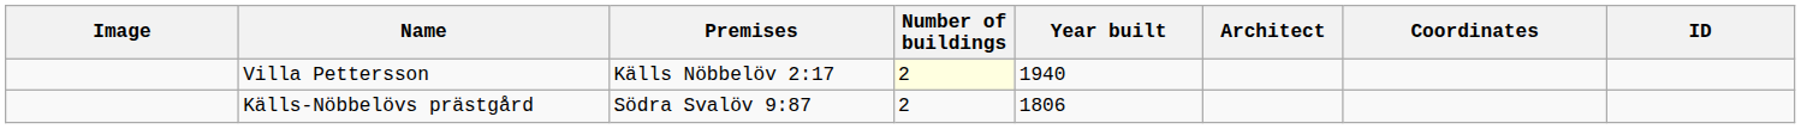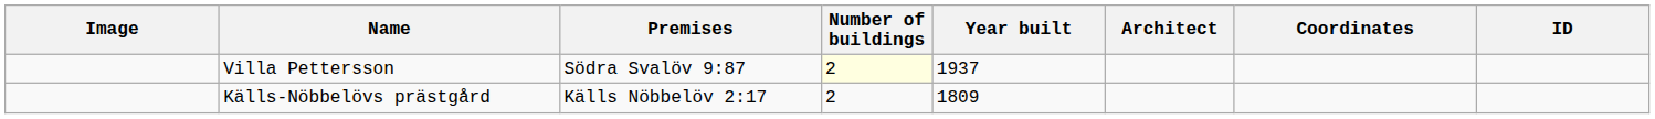 <table class="wikitable" width="95%">
 <tr>
 <th width="150">Image</th>
 <th>Name</th>
 <th>Premises</th>
 <th width="75">Number of<br>buildings</th>
 <th width="120">Year built</th>
 <th>Architect</th>
 <th width="170">Coordinates</th>
 <th width="120">ID</th>
 </tr>
 <tr>
 <td></td>
 <td>Villa Pettersson</td>
-<td>Källs Nöbbelöv 2:17</td>
+<td>Södra Svalöv 9:87</td>
 <td style="background: lightyellow;">2</td>
-<td>1940</td>
+<td>1937</td>
 <td></td>
 <td></td>
 <td></td>
 </tr>
 <tr>
 <td></td>
 <td>Källs-Nöbbelövs prästgård</td>
-<td>Södra Svalöv 9:87</td>
+<td>Källs Nöbbelöv 2:17</td>
 <td>2</td>
-<td>1806</td>
+<td>1809</td>
 <td></td>
 <td></td>
 <td></td>
 </tr>
 </table>
